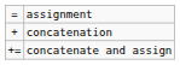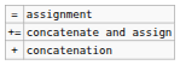 <table class="wikitable">
 <tr>
 <td align="center"><code>=</code></td>
 <td>assignment</td>
 </tr>
 <tr>
+<td align="center"><code>+=</code></td>
+<td>concatenate and assign</td>
+</tr>
+<tr>
 <td align="center"><code>+</code></td>
 <td>concatenation</td>
 </tr>
-<tr>
-<td align="center"><code>+=</code></td>
-<td>concatenate and assign</td>
-</tr>
 </table>
